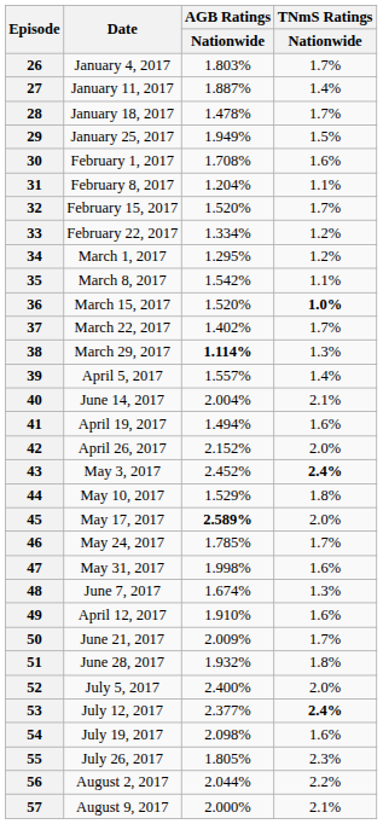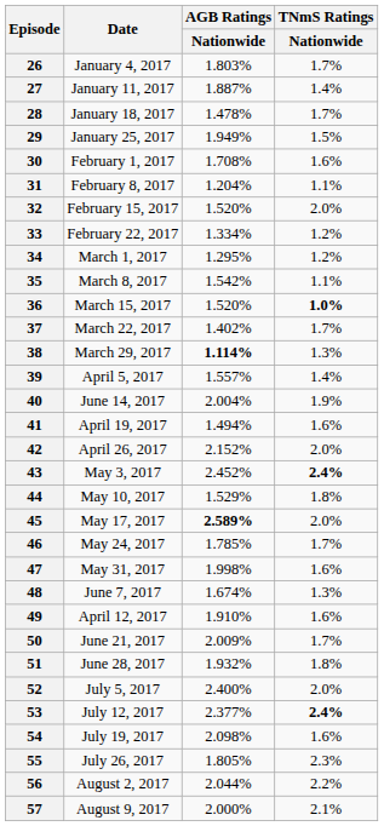 <table class=wikitable style=text-align:center>
 <tr>
 <th rowspan=2>Episode</th>
 <th rowspan=2>Date</th>
 <th colspan=1>AGB Ratings</th>
 <th colspan=1>TNmS Ratings</th>
 </tr>
 <tr>
 <th>Nationwide</th>
 <th>Nationwide</th>
 </tr>
 <tr>
 <th>26</th>
 <td>January 4, 2017</td>
 <td>1.803%</td>
 <td>1.7%</td>
 </tr>
 <tr>
 <th>27</th>
 <td>January 11, 2017</td>
 <td>1.887%</td>
 <td>1.4%</td>
 </tr>
 <tr>
 <th>28</th>
 <td>January 18, 2017</td>
 <td>1.478%</td>
 <td>1.7%</td>
 </tr>
 <tr>
 <th>29</th>
 <td>January 25, 2017</td>
 <td>1.949%</td>
 <td>1.5%</td>
 </tr>
 <tr>
 <th>30</th>
 <td>February 1, 2017</td>
 <td>1.708%</td>
 <td>1.6%</td>
 </tr>
 <tr>
 <th>31</th>
 <td>February 8, 2017</td>
 <td>1.204%</td>
 <td>1.1%</td>
 </tr>
 <tr>
 <th>32</th>
 <td>February 15, 2017</td>
 <td>1.520%</td>
-<td>1.7%</td>
+<td>2.0%</td>
 </tr>
 <tr>
 <th>33</th>
 <td>February 22, 2017</td>
 <td>1.334%</td>
 <td>1.2%</td>
 </tr>
 <tr>
 <th>34</th>
 <td>March 1, 2017</td>
 <td>1.295%</td>
 <td>1.2%</td>
 </tr>
 <tr>
 <th>35</th>
 <td>March 8, 2017</td>
 <td>1.542%</td>
 <td>1.1%</td>
 </tr>
 <tr>
 <th>36</th>
 <td>March 15, 2017</td>
 <td>1.520%</td>
 <td><span><strong>1.0%</strong></span></td>
 </tr>
 <tr>
 <th>37</th>
 <td>March 22, 2017</td>
 <td>1.402%</td>
 <td>1.7%</td>
 </tr>
 <tr>
 <th>38</th>
 <td>March 29, 2017</td>
 <td><span><strong>1.114%</strong></span></td>
 <td>1.3%</td>
 </tr>
 <tr>
 <th>39</th>
 <td>April 5, 2017</td>
 <td>1.557%</td>
 <td>1.4%</td>
 </tr>
 <tr>
 <th>40</th>
 <td>June 14, 2017</td>
 <td>2.004%</td>
-<td>2.1%</td>
+<td>1.9%</td>
 </tr>
 <tr>
 <th>41</th>
 <td>April 19, 2017</td>
 <td>1.494%</td>
 <td>1.6%</td>
 </tr>
 <tr>
 <th>42</th>
 <td>April 26, 2017</td>
 <td>2.152%</td>
 <td>2.0%</td>
 </tr>
 <tr>
 <th>43</th>
 <td>May 3, 2017</td>
 <td>2.452%</td>
 <td><span><strong>2.4%</strong></span></td>
 </tr>
 <tr>
 <th>44</th>
 <td>May 10, 2017</td>
 <td>1.529%</td>
 <td>1.8%</td>
 </tr>
 <tr>
 <th>45</th>
 <td>May 17, 2017</td>
 <td><span><strong>2.589%</strong></span></td>
 <td>2.0%</td>
 </tr>
 <tr>
 <th>46</th>
 <td>May 24, 2017</td>
 <td>1.785%</td>
 <td>1.7%</td>
 </tr>
 <tr>
 <th>47</th>
 <td>May 31, 2017</td>
 <td>1.998%</td>
 <td>1.6%</td>
 </tr>
 <tr>
 <th>48</th>
 <td>June 7, 2017</td>
 <td>1.674%</td>
 <td>1.3%</td>
 </tr>
 <tr>
 <th>49</th>
 <td>April 12, 2017</td>
 <td>1.910%</td>
 <td>1.6%</td>
 </tr>
 <tr>
 <th>50</th>
 <td>June 21, 2017</td>
 <td>2.009%</td>
 <td>1.7%</td>
 </tr>
 <tr>
 <th>51</th>
 <td>June 28, 2017</td>
 <td>1.932%</td>
 <td>1.8%</td>
 </tr>
 <tr>
 <th>52</th>
 <td>July 5, 2017</td>
 <td>2.400%</td>
 <td>2.0%</td>
 </tr>
 <tr>
 <th>53</th>
 <td>July 12, 2017</td>
 <td>2.377%</td>
 <td><span><strong>2.4%</strong></span></td>
 </tr>
 <tr>
 <th>54</th>
 <td>July 19, 2017</td>
 <td>2.098%</td>
 <td>1.6%</td>
 </tr>
 <tr>
 <th>55</th>
 <td>July 26, 2017</td>
 <td>1.805%</td>
 <td>2.3%</td>
 </tr>
 <tr>
 <th>56</th>
 <td>August 2, 2017</td>
 <td>2.044%</td>
 <td>2.2%</td>
 </tr>
 <tr>
 <th>57</th>
 <td>August 9, 2017</td>
 <td>2.000%</td>
 <td>2.1%</td>
 </tr>
 </table>
